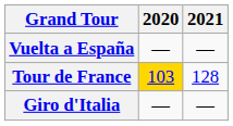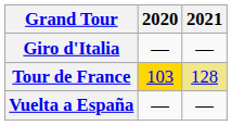 <table class="wikitable plainrowheaders">
 <tr>
 <th scope="col"><a href='#'>Grand Tour</a></th>
 <th scope="col">2020</th>
 <th scope="col">2021</th>
 </tr>
 <tr style="text-align:center;">
-<th scope="row"> <a href='#'>Vuelta a España</a></th>
+<th scope="row"> <a href='#'>Giro d'Italia</a></th>
 <td>—</td>
 <td>—</td>
 </tr>
 <tr style="text-align:center;">
 <th scope="row"> <a href='#'>Tour de France</a></th>
 <td style="background: gold;"><a href='#'>103</a></td>
-<td><a href='#'>128</a></td>
+<td style="background: khaki;"><a href='#'>128</a></td>
 </tr>
 <tr style="text-align:center;">
-<th scope="row"> <a href='#'>Giro d'Italia</a></th>
+<th scope="row"> <a href='#'>Vuelta a España</a></th>
 <td>—</td>
 <td>—</td>
 </tr>
 </table>
